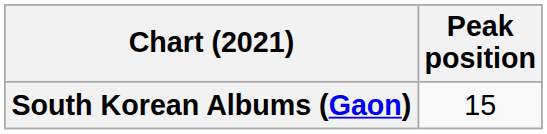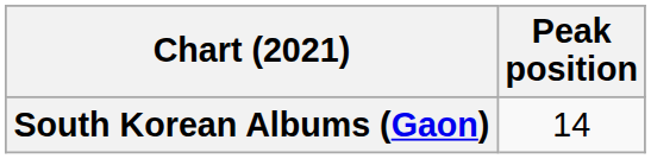 <table class="wikitable plainrowheaders">
 <tr>
 <th>Chart (2021)</th>
 <th>Peak<br>position</th>
 </tr>
 <tr>
 <th scope="row">South Korean Albums (<a href='#'>Gaon</a>)</th>
-<td align="center">15</td>
+<td align="center">14</td>
 </tr>
 </table>
